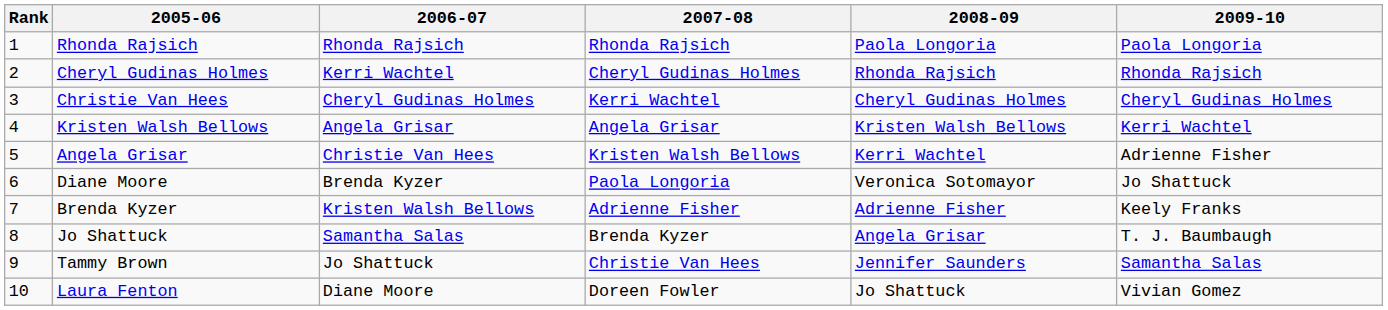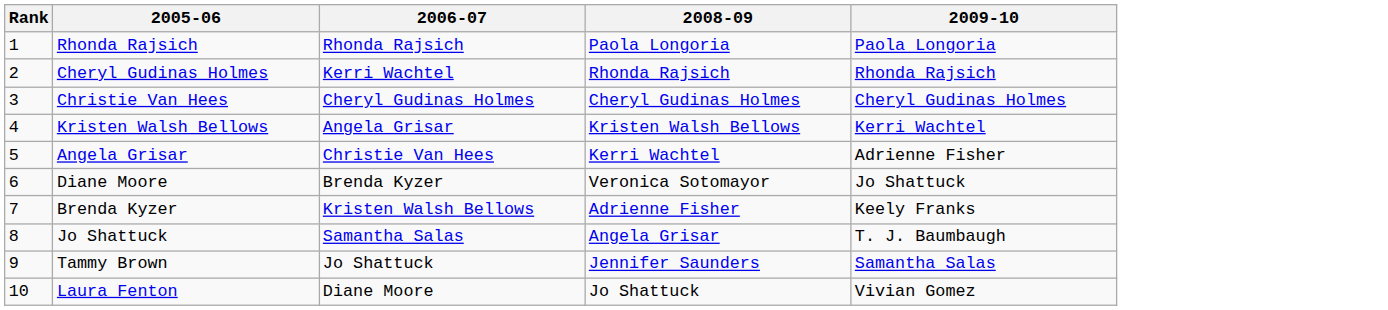 <table class="wikitable" border="1">
 <tr>
 <th>Rank</th>
 <th width="200">2005-06</th>
 <th width="200">2006-07</th>
-<th width="200">2007-08</th>
 <th width="200">2008-09</th>
 <th width="200">2009-10</th>
 </tr>
 <tr>
 <td>1</td>
-<td> <a href='#'>Rhonda Rajsich</a></td>
 <td> <a href='#'>Rhonda Rajsich</a></td>
 <td> <a href='#'>Rhonda Rajsich</a></td>
 <td> <a href='#'>Paola Longoria</a></td>
 <td> <a href='#'>Paola Longoria</a></td>
 </tr>
 <tr>
 <td>2</td>
 <td> <a href='#'>Cheryl Gudinas Holmes</a></td>
 <td> <a href='#'>Kerri Wachtel</a></td>
-<td> <a href='#'>Cheryl Gudinas Holmes</a></td>
 <td> <a href='#'>Rhonda Rajsich</a></td>
 <td> <a href='#'>Rhonda Rajsich</a></td>
 </tr>
 <tr>
 <td>3</td>
 <td> <a href='#'>Christie Van Hees</a></td>
 <td> <a href='#'>Cheryl Gudinas Holmes</a></td>
-<td> <a href='#'>Kerri Wachtel</a></td>
 <td> <a href='#'>Cheryl Gudinas Holmes</a></td>
 <td> <a href='#'>Cheryl Gudinas Holmes</a></td>
 </tr>
 <tr>
 <td>4</td>
 <td> <a href='#'>Kristen Walsh Bellows</a></td>
-<td> <a href='#'>Angela Grisar</a></td>
 <td> <a href='#'>Angela Grisar</a></td>
 <td> <a href='#'>Kristen Walsh Bellows</a></td>
 <td> <a href='#'>Kerri Wachtel</a></td>
 </tr>
 <tr>
 <td>5</td>
 <td> <a href='#'>Angela Grisar</a></td>
 <td> <a href='#'>Christie Van Hees</a></td>
-<td> <a href='#'>Kristen Walsh Bellows</a></td>
 <td> <a href='#'>Kerri Wachtel</a></td>
 <td> Adrienne Fisher</td>
 </tr>
 <tr>
 <td>6</td>
 <td> Diane Moore</td>
 <td> Brenda Kyzer</td>
-<td> <a href='#'>Paola Longoria</a></td>
 <td> Veronica Sotomayor</td>
 <td> Jo Shattuck</td>
 </tr>
 <tr>
 <td>7</td>
 <td> Brenda Kyzer</td>
 <td> <a href='#'>Kristen Walsh Bellows</a></td>
 <td> <a href='#'>Adrienne Fisher</a></td>
-<td> <a href='#'>Adrienne Fisher</a></td>
 <td> Keely Franks</td>
 </tr>
 <tr>
 <td>8</td>
 <td> Jo Shattuck</td>
 <td> <a href='#'>Samantha Salas</a></td>
-<td> Brenda Kyzer</td>
 <td> <a href='#'>Angela Grisar</a></td>
 <td> T. J. Baumbaugh</td>
 </tr>
 <tr>
 <td>9</td>
 <td> Tammy Brown</td>
 <td> Jo Shattuck</td>
-<td> <a href='#'>Christie Van Hees</a></td>
 <td> <a href='#'>Jennifer Saunders</a></td>
 <td> <a href='#'>Samantha Salas</a></td>
 </tr>
 <tr>
 <td>10</td>
 <td> <a href='#'>Laura Fenton</a></td>
 <td> Diane Moore</td>
-<td> Doreen Fowler</td>
 <td> Jo Shattuck</td>
 <td> Vivian Gomez</td>
 </tr>
 </table>
